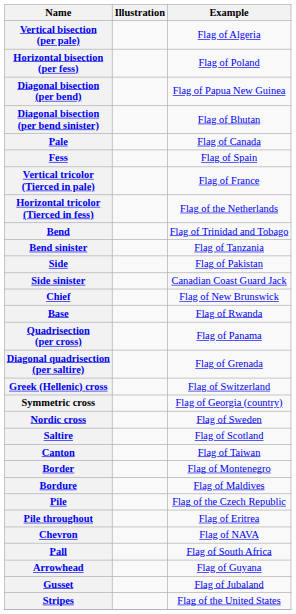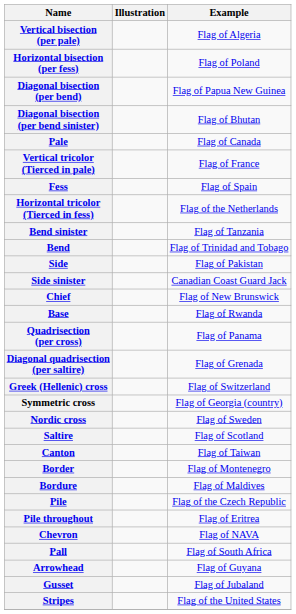 <table class="wikitable" style="text-align: center">
 <tr>
 <th>Name</th>
 <th>Illustration</th>
 <th>Example</th>
 </tr>
 <tr>
 <th><a href='#'>Vertical bisection <br>(per pale)</a></th>
 <td></td>
 <td><a href='#'>Flag of Algeria</a></td>
 </tr>
 <tr>
 <th><a href='#'>Horizontal bisection <br>(per fess)</a></th>
 <td></td>
 <td><a href='#'>Flag of Poland</a></td>
 </tr>
 <tr>
 <th><a href='#'>Diagonal bisection <br>(per bend)</a></th>
 <td></td>
 <td><a href='#'>Flag of Papua New Guinea</a></td>
 </tr>
 <tr>
 <th><a href='#'>Diagonal bisection <br>(per bend sinister)</a></th>
 <td></td>
 <td><a href='#'>Flag of Bhutan</a></td>
 </tr>
 <tr>
 <th><a href='#'>Pale</a></th>
 <td></td>
 <td><a href='#'>Flag of Canada</a></td>
 </tr>
 <tr>
+<th><a href='#'>Vertical tricolor <br>(Tierced in pale)</a></th>
+<td></td>
+<td><a href='#'>Flag of France</a></td>
+</tr>
+<tr>
 <th><a href='#'>Fess</a></th>
 <td></td>
 <td><a href='#'>Flag of Spain</a></td>
-</tr>
-<tr>
-<th><a href='#'>Vertical tricolor <br>(Tierced in pale)</a></th>
-<td></td>
-<td><a href='#'>Flag of France</a></td>
 </tr>
 <tr>
 <th><a href='#'>Horizontal tricolor <br>(Tierced in fess)</a></th>
 <td></td>
 <td><a href='#'>Flag of the Netherlands</a></td>
 </tr>
 <tr>
+<th><a href='#'>Bend sinister</a></th>
+<td></td>
+<td><a href='#'>Flag of Tanzania</a></td>
+</tr>
+<tr>
 <th><a href='#'>Bend</a></th>
 <td></td>
 <td><a href='#'>Flag of Trinidad and Tobago</a></td>
-</tr>
-<tr>
-<th><a href='#'>Bend sinister</a></th>
-<td></td>
-<td><a href='#'>Flag of Tanzania</a></td>
 </tr>
 <tr>
 <th><a href='#'>Side</a></th>
 <td></td>
 <td><a href='#'>Flag of Pakistan</a></td>
 </tr>
 <tr>
 <th><a href='#'>Side sinister</a></th>
 <td></td>
 <td><a href='#'>Canadian Coast Guard Jack</a></td>
 </tr>
 <tr>
 <th><a href='#'>Chief</a></th>
 <td></td>
 <td><a href='#'>Flag of New Brunswick</a></td>
 </tr>
 <tr>
 <th><a href='#'>Base</a></th>
 <td></td>
 <td><a href='#'>Flag of Rwanda</a></td>
 </tr>
 <tr>
 <th><a href='#'>Quadrisection <br>(per cross)</a></th>
 <td></td>
 <td><a href='#'>Flag of Panama</a></td>
 </tr>
 <tr>
 <th><a href='#'>Diagonal quadrisection <br>(per saltire)</a></th>
 <td></td>
 <td><a href='#'>Flag of Grenada</a></td>
 </tr>
 <tr>
 <th><a href='#'>Greek (Hellenic) cross</a></th>
 <td></td>
 <td><a href='#'>Flag of Switzerland</a></td>
 </tr>
 <tr>
 <th>Symmetric cross</th>
 <td></td>
 <td><a href='#'>Flag of Georgia (country)</a></td>
 </tr>
 <tr>
 <th><a href='#'>Nordic cross</a></th>
 <td></td>
 <td><a href='#'>Flag of Sweden</a></td>
 </tr>
 <tr>
 <th><a href='#'>Saltire</a></th>
 <td></td>
 <td><a href='#'>Flag of Scotland</a></td>
 </tr>
 <tr>
 <th><a href='#'>Canton</a></th>
 <td></td>
 <td><a href='#'>Flag of Taiwan</a></td>
 </tr>
 <tr>
 <th><a href='#'>Border</a></th>
 <td></td>
 <td><a href='#'>Flag of Montenegro</a></td>
 </tr>
 <tr>
 <th><a href='#'>Bordure</a></th>
 <td></td>
 <td><a href='#'>Flag of Maldives</a></td>
 </tr>
 <tr>
 <th><a href='#'>Pile</a></th>
 <td></td>
 <td><a href='#'>Flag of the Czech Republic</a></td>
 </tr>
 <tr>
 <th><a href='#'>Pile throughout</a></th>
 <td></td>
 <td><a href='#'>Flag of Eritrea</a></td>
 </tr>
 <tr>
 <th><a href='#'>Chevron</a></th>
 <td></td>
 <td><a href='#'>Flag of NAVA</a></td>
 </tr>
 <tr>
 <th><a href='#'>Pall</a></th>
 <td></td>
 <td><a href='#'>Flag of South Africa</a></td>
 </tr>
 <tr>
 <th><a href='#'>Arrowhead</a></th>
 <td></td>
 <td><a href='#'>Flag of Guyana</a></td>
 </tr>
 <tr>
 <th><a href='#'>Gusset</a></th>
 <td></td>
 <td><a href='#'>Flag of Jubaland</a></td>
 </tr>
 <tr>
 <th><a href='#'>Stripes</a></th>
 <td></td>
 <td><a href='#'>Flag of the United States</a></td>
 </tr>
 <tr>
 </tr>
 </table>
